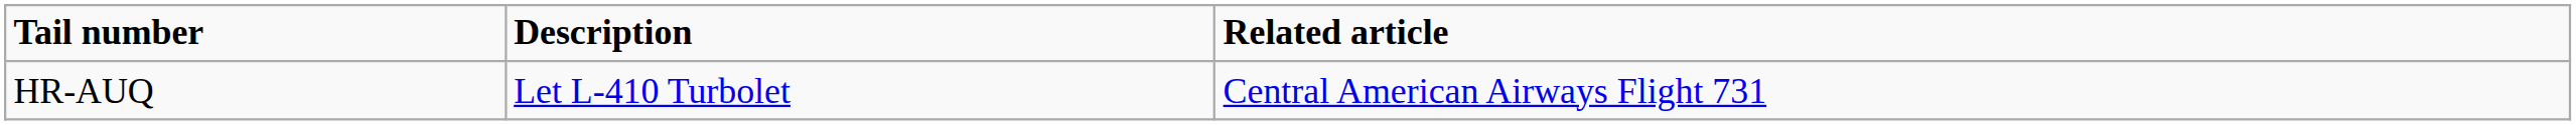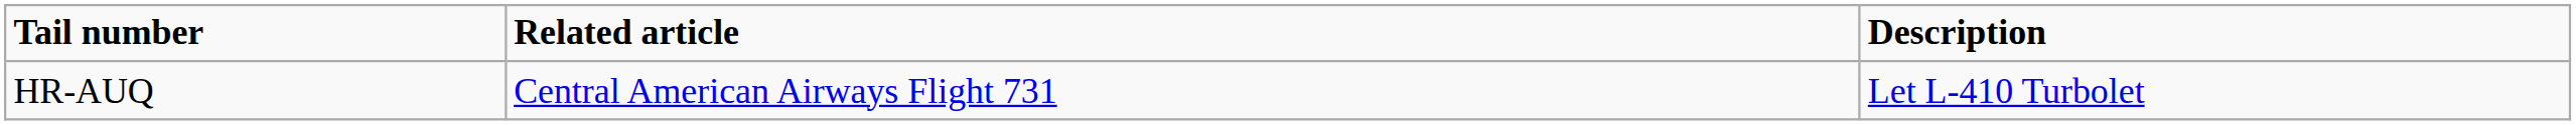 <table class="wikitable" width="90%">
 <tr>
 <td><strong>Tail number</strong></td>
+<td><strong>Related article</strong></td>
 <td><strong>Description</strong></td>
-<td><strong>Related article</strong></td>
 </tr>
 <tr>
 <td>HR-AUQ</td>
+<td><a href='#'>Central American Airways Flight 731</a></td>
 <td><a href='#'>Let L-410 Turbolet</a></td>
-<td><a href='#'>Central American Airways Flight 731</a></td>
 </tr>
 </table>
